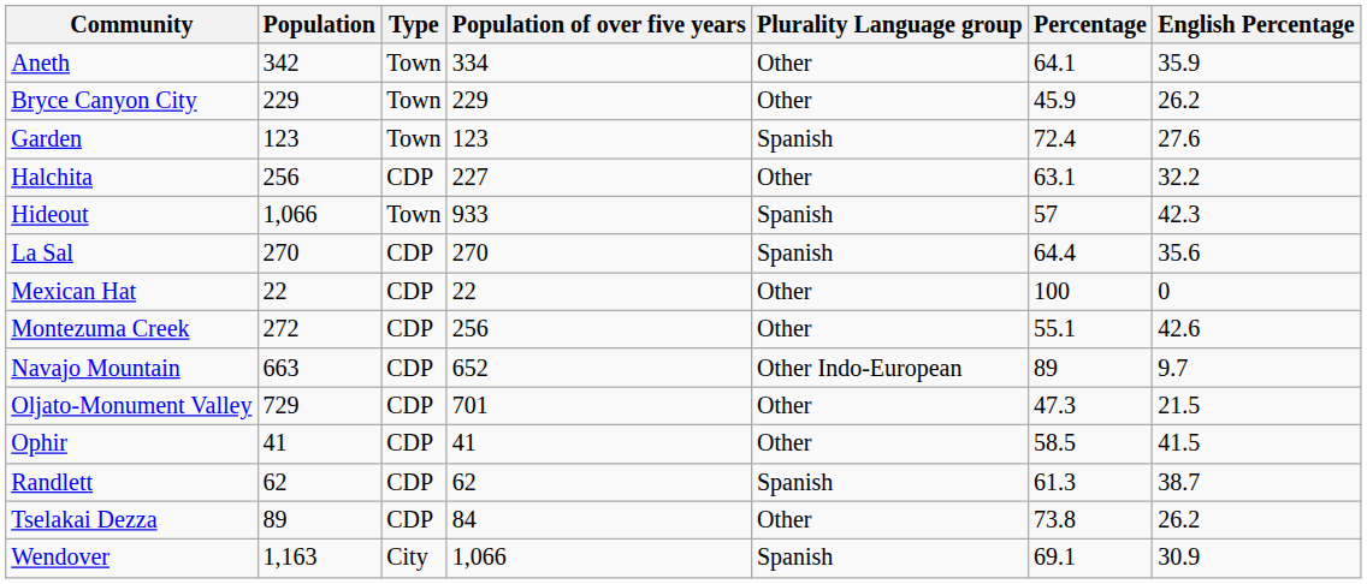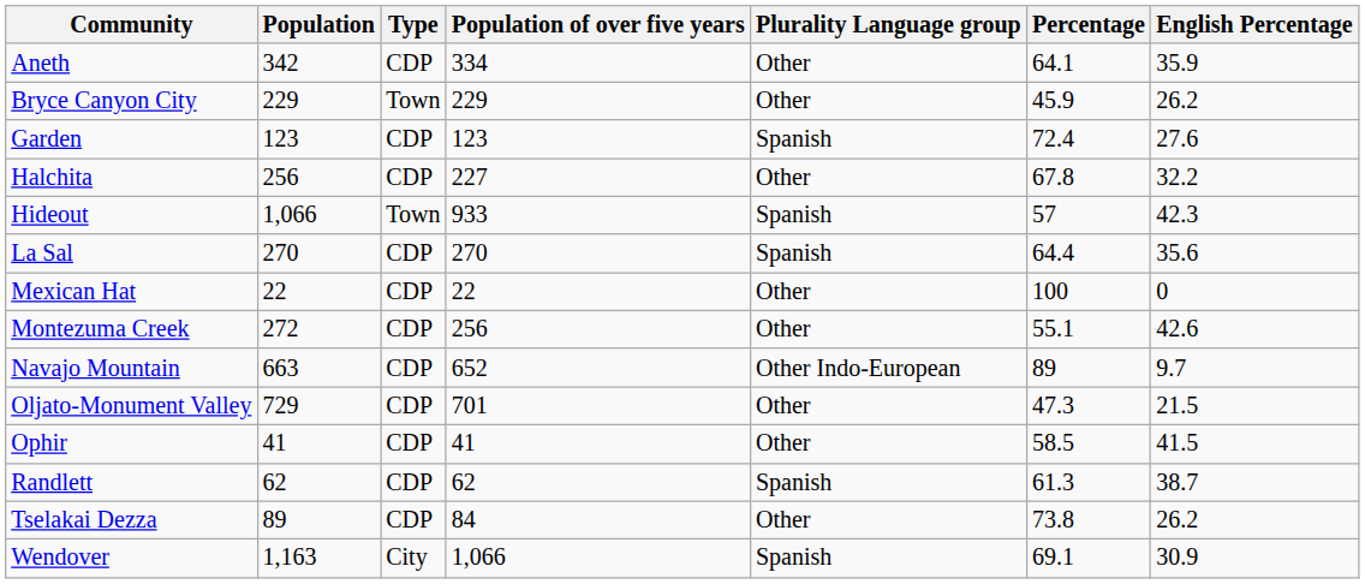 <table class="wikitable sortable">
 <tr>
 <th>Community</th>
 <th>Population</th>
 <th>Type</th>
 <th>Population of over five years</th>
 <th>Plurality Language group</th>
 <th>Percentage</th>
 <th>English Percentage</th>
 </tr>
 <tr>
 <td><a href='#'>Aneth</a></td>
 <td>342</td>
-<td>Town</td>
+<td>CDP</td>
 <td>334</td>
 <td>Other</td>
 <td>64.1</td>
 <td>35.9</td>
 </tr>
 <tr>
 <td><a href='#'>Bryce Canyon City</a></td>
 <td>229</td>
 <td>Town</td>
 <td>229</td>
 <td>Other</td>
 <td>45.9</td>
 <td>26.2</td>
 </tr>
 <tr>
 <td><a href='#'>Garden</a></td>
 <td>123</td>
-<td>Town</td>
+<td>CDP</td>
 <td>123</td>
 <td>Spanish</td>
 <td>72.4</td>
 <td>27.6</td>
 </tr>
 <tr>
 <td><a href='#'>Halchita</a></td>
 <td>256</td>
 <td>CDP</td>
 <td>227</td>
 <td>Other</td>
-<td>63.1</td>
+<td>67.8</td>
 <td>32.2</td>
 </tr>
 <tr>
 <td><a href='#'>Hideout</a></td>
 <td>1,066</td>
 <td>Town</td>
 <td>933</td>
 <td>Spanish</td>
 <td>57</td>
 <td>42.3</td>
 </tr>
 <tr>
 <td><a href='#'>La Sal</a></td>
 <td>270</td>
 <td>CDP</td>
 <td>270</td>
 <td>Spanish</td>
 <td>64.4</td>
 <td>35.6</td>
 </tr>
 <tr>
 <td><a href='#'>Mexican Hat</a></td>
 <td>22</td>
 <td>CDP</td>
 <td>22</td>
 <td>Other</td>
 <td>100</td>
 <td>0</td>
 </tr>
 <tr>
 <td><a href='#'>Montezuma Creek</a></td>
 <td>272</td>
 <td>CDP</td>
 <td>256</td>
 <td>Other</td>
 <td>55.1</td>
 <td>42.6</td>
 </tr>
 <tr>
 <td><a href='#'>Navajo Mountain</a></td>
 <td>663</td>
 <td>CDP</td>
 <td>652</td>
 <td>Other Indo-European</td>
 <td>89</td>
 <td>9.7</td>
 </tr>
 <tr>
 <td><a href='#'>Oljato-Monument Valley</a></td>
 <td>729</td>
 <td>CDP</td>
 <td>701</td>
 <td>Other</td>
 <td>47.3</td>
 <td>21.5</td>
 </tr>
 <tr>
 <td><a href='#'>Ophir</a></td>
 <td>41</td>
 <td>CDP</td>
 <td>41</td>
 <td>Other</td>
 <td>58.5</td>
 <td>41.5</td>
 </tr>
 <tr>
 <td><a href='#'>Randlett</a></td>
 <td>62</td>
 <td>CDP</td>
 <td>62</td>
 <td>Spanish</td>
 <td>61.3</td>
 <td>38.7</td>
 </tr>
 <tr>
 <td><a href='#'>Tselakai Dezza</a></td>
 <td>89</td>
 <td>CDP</td>
 <td>84</td>
 <td>Other</td>
 <td>73.8</td>
 <td>26.2</td>
 </tr>
 <tr>
 <td><a href='#'>Wendover</a></td>
 <td>1,163</td>
 <td>City</td>
 <td>1,066</td>
 <td>Spanish</td>
 <td>69.1</td>
 <td>30.9</td>
 </tr>
 </table>
